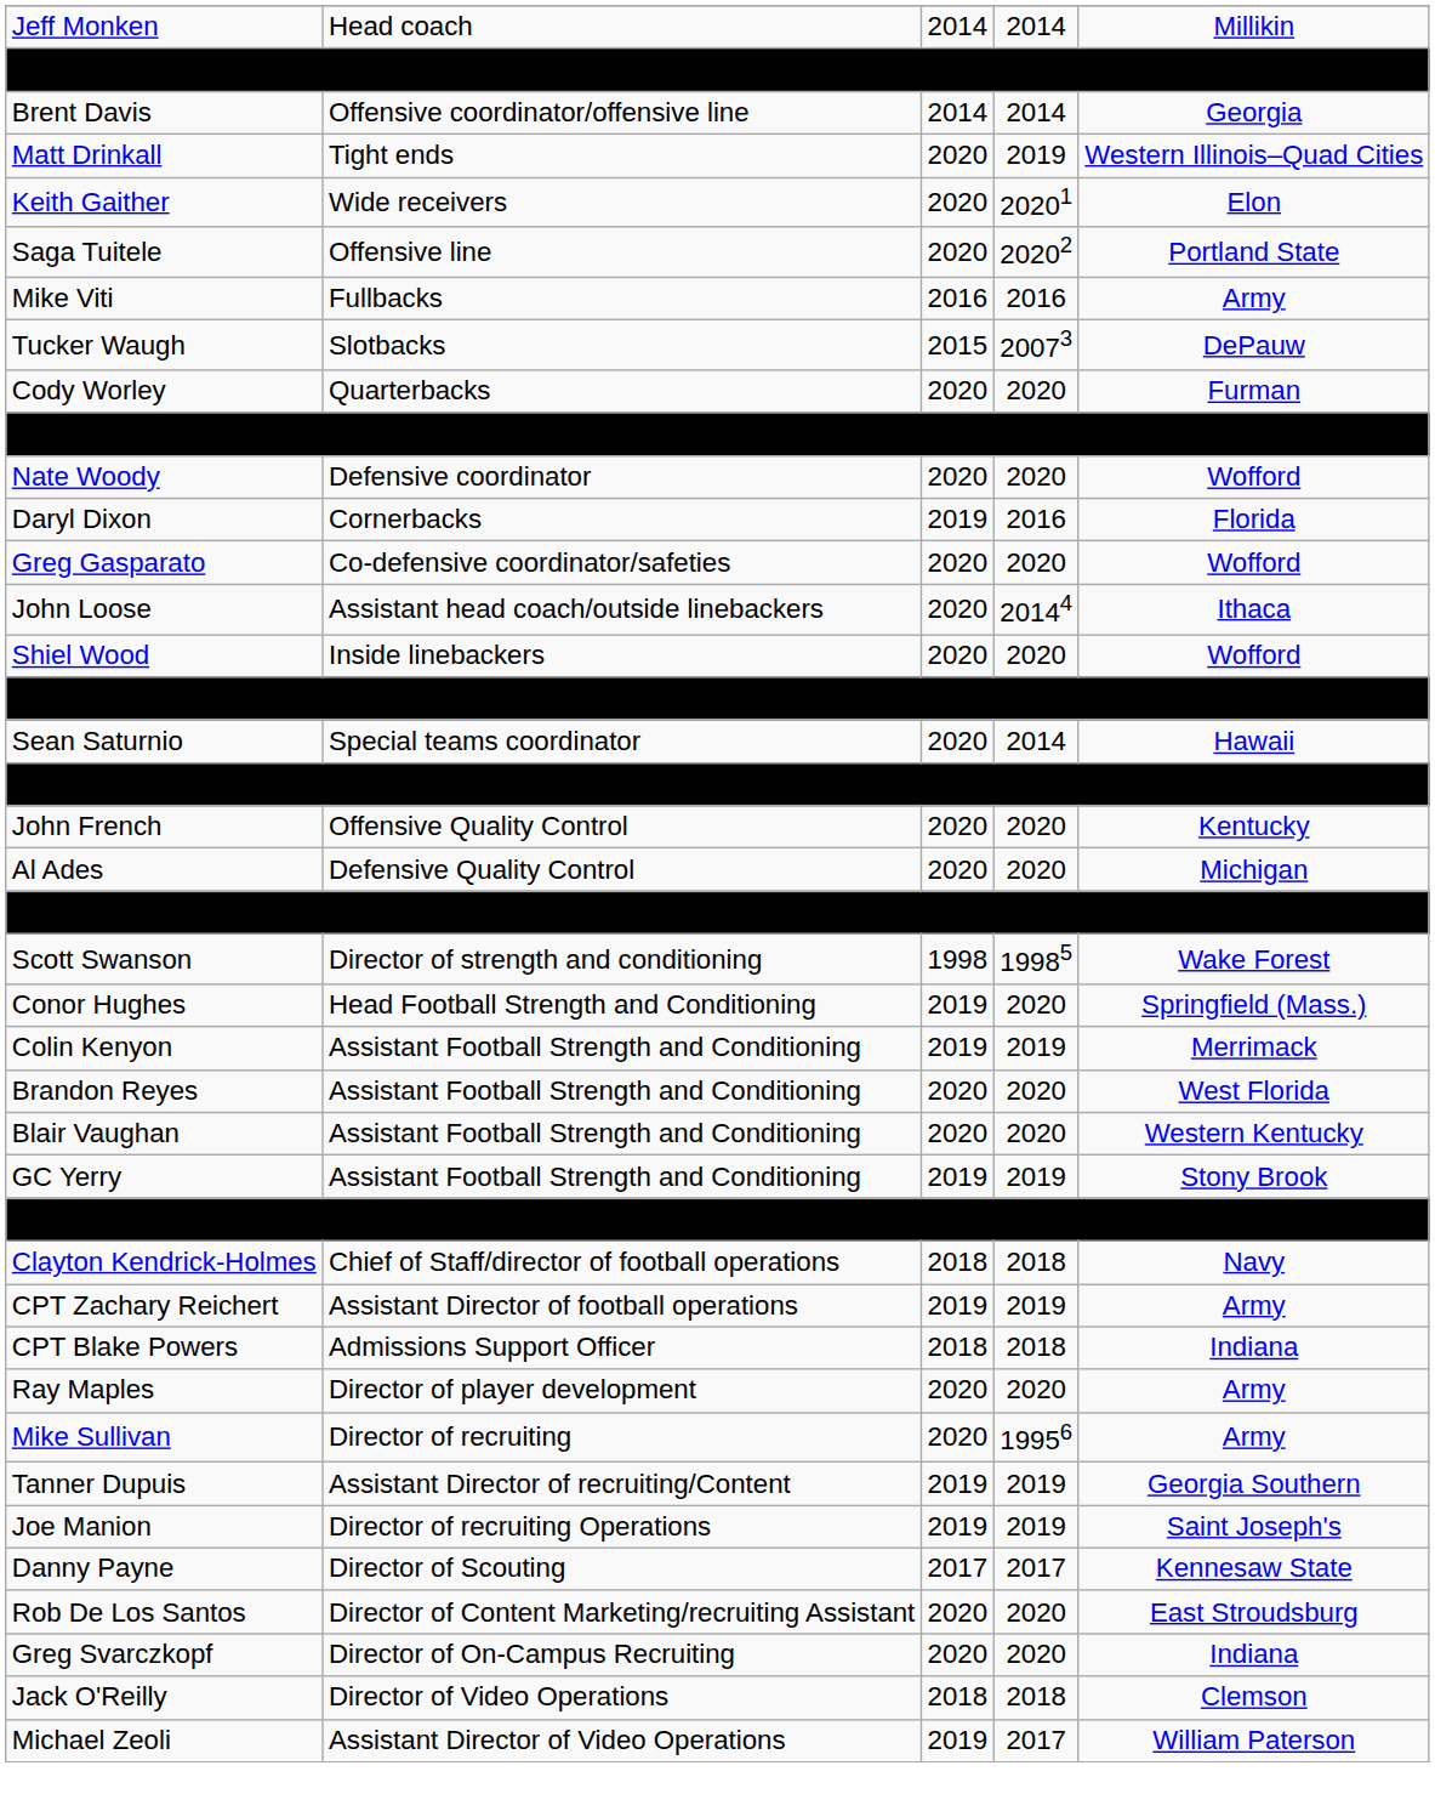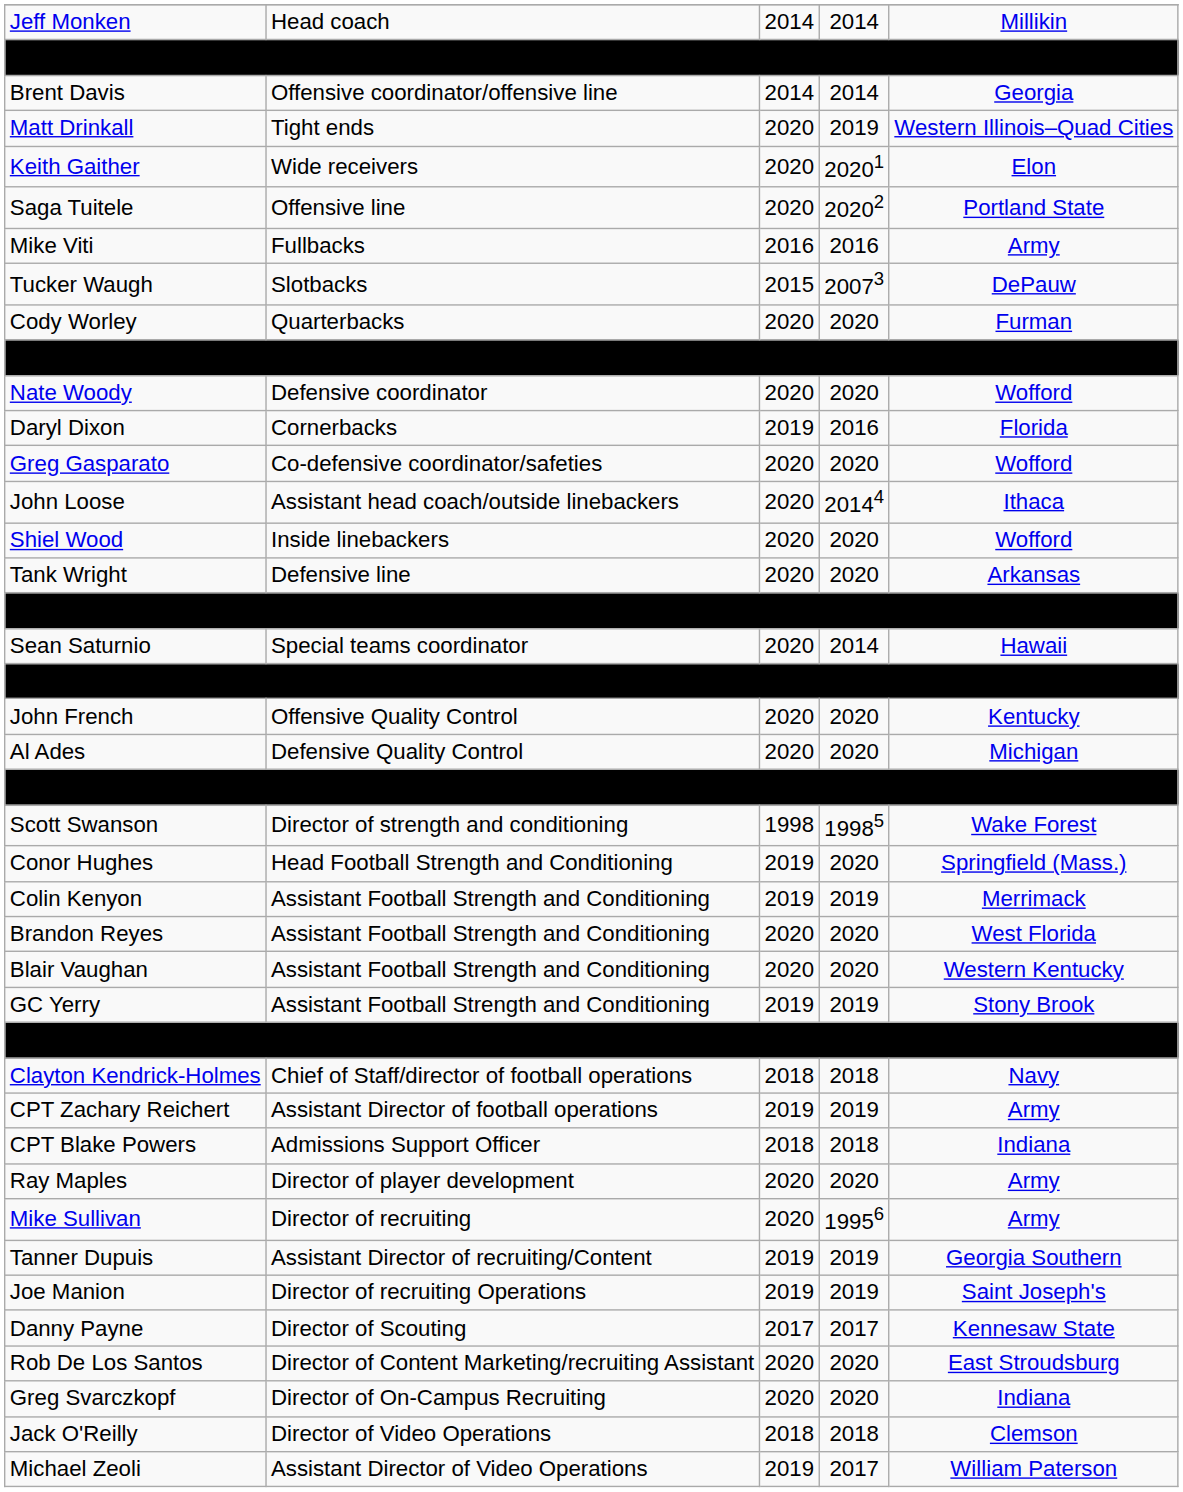 <table class="wikitable">
 <tr>
 </tr>
 <tr>
 <td><a href='#'>Jeff Monken</a></td>
 <td>Head coach</td>
 <td align=center>2014</td>
 <td align=center>2014</td>
 <td align=center><a href='#'>Millikin</a></td>
 </tr>
 <tr>
 <td colspan="5" style="background:#000000; text-align: center"><span><strong>Offensive staff</strong></span></td>
 </tr>
 <tr>
 <td>Brent Davis</td>
 <td>Offensive coordinator/offensive line</td>
 <td align=center>2014</td>
 <td align=center>2014</td>
 <td align=center><a href='#'>Georgia</a></td>
 </tr>
 <tr>
 <td><a href='#'>Matt Drinkall</a></td>
 <td>Tight ends</td>
 <td align=center>2020</td>
 <td align=center>2019</td>
 <td align=center><a href='#'>Western Illinois–Quad Cities</a></td>
 </tr>
 <tr>
 <td><a href='#'>Keith Gaither</a></td>
 <td>Wide receivers</td>
 <td align=center>2020</td>
 <td align=center>2020<sup>1</sup></td>
 <td align=center><a href='#'>Elon</a></td>
 </tr>
 <tr>
 <td>Saga Tuitele</td>
 <td>Offensive line</td>
 <td align=center>2020</td>
 <td align=center>2020<sup>2</sup></td>
 <td align=center><a href='#'>Portland State</a></td>
 </tr>
 <tr>
 <td>Mike Viti</td>
 <td>Fullbacks</td>
 <td align=center>2016</td>
 <td align=center>2016</td>
 <td align=center><a href='#'>Army</a></td>
 </tr>
 <tr>
 <td>Tucker Waugh</td>
 <td>Slotbacks</td>
 <td align=center>2015</td>
 <td align=center>2007<sup>3</sup></td>
 <td align=center><a href='#'>DePauw</a></td>
 </tr>
 <tr>
 <td>Cody Worley</td>
 <td>Quarterbacks</td>
 <td align=center>2020</td>
 <td align=center>2020</td>
 <td align=center><a href='#'>Furman</a></td>
 </tr>
 <tr>
 <td colspan="5" style="background:#000000; text-align: center"><span><strong>Defensive staff</strong></span></td>
 </tr>
 <tr>
 <td><a href='#'>Nate Woody</a></td>
 <td>Defensive coordinator</td>
 <td align=center>2020</td>
 <td align=center>2020</td>
 <td align=center><a href='#'>Wofford</a></td>
 </tr>
 <tr>
 <td>Daryl Dixon</td>
 <td>Cornerbacks</td>
 <td align=center>2019</td>
 <td align=center>2016</td>
 <td align=center><a href='#'>Florida</a></td>
 </tr>
 <tr>
 <td><a href='#'>Greg Gasparato</a></td>
 <td>Co-defensive coordinator/safeties</td>
 <td align=center>2020</td>
 <td align=center>2020</td>
 <td align=center><a href='#'>Wofford</a></td>
 </tr>
 <tr>
 <td>John Loose</td>
 <td>Assistant head coach/outside linebackers</td>
 <td align=center>2020</td>
 <td align=center>2014<sup>4</sup></td>
 <td align=center><a href='#'>Ithaca</a></td>
 </tr>
 <tr>
 <td><a href='#'>Shiel Wood</a></td>
 <td>Inside linebackers</td>
 <td align=center>2020</td>
 <td align=center>2020</td>
 <td align=center><a href='#'>Wofford</a></td>
+</tr>
+<tr>
+<td>Tank Wright</td>
+<td>Defensive line</td>
+<td align=center>2020</td>
+<td align=center>2020</td>
+<td align=center><a href='#'>Arkansas</a></td>
 </tr>
 <tr>
 <td colspan="5" style="background:#000000; text-align: center"><span><strong>Special teams staff</strong></span></td>
 </tr>
 <tr>
 <td>Sean Saturnio</td>
 <td>Special teams coordinator</td>
 <td align=center>2020</td>
 <td align=center>2014</td>
 <td align=center><a href='#'>Hawaii</a></td>
 </tr>
 <tr>
 <td colspan="5" style="background:#000000; text-align: center"><span><strong>Quality control staff</strong></span></td>
 </tr>
 <tr>
 <td>John French</td>
 <td>Offensive Quality Control</td>
 <td align=center>2020</td>
 <td align=center>2020</td>
 <td align=center><a href='#'>Kentucky</a></td>
 </tr>
 <tr>
 <td>Al Ades</td>
 <td>Defensive Quality Control</td>
 <td align=center>2020</td>
 <td align=center>2020</td>
 <td align=center><a href='#'>Michigan</a></td>
 </tr>
 <tr>
 <td colspan="5" style="background:#000000; text-align: center"><span><strong>Strength and conditioning staff</strong></span></td>
 </tr>
 <tr>
 <td>Scott Swanson</td>
 <td>Director of strength and conditioning</td>
 <td align=center>1998</td>
 <td align=center>1998<sup>5</sup></td>
 <td align=center><a href='#'>Wake Forest</a></td>
 </tr>
 <tr>
 <td>Conor Hughes</td>
 <td>Head Football Strength and Conditioning</td>
 <td align=center>2019</td>
 <td align=center>2020</td>
 <td align=center><a href='#'>Springfield (Mass.)</a></td>
 </tr>
 <tr>
 <td>Colin Kenyon</td>
 <td>Assistant Football Strength and Conditioning</td>
 <td align=center>2019</td>
 <td align=center>2019</td>
 <td align=center><a href='#'>Merrimack</a></td>
 </tr>
 <tr>
 <td>Brandon Reyes</td>
 <td>Assistant Football Strength and Conditioning</td>
 <td align=center>2020</td>
 <td align=center>2020</td>
 <td align=center><a href='#'>West Florida</a></td>
 </tr>
 <tr>
 <td>Blair Vaughan</td>
 <td>Assistant Football Strength and Conditioning</td>
 <td align=center>2020</td>
 <td align=center>2020</td>
 <td align=center><a href='#'>Western Kentucky</a></td>
 </tr>
 <tr>
 <td>GC Yerry</td>
 <td>Assistant Football Strength and Conditioning</td>
 <td align=center>2019</td>
 <td align=center>2019</td>
 <td align=center><a href='#'>Stony Brook</a></td>
 </tr>
 <tr>
 <td colspan="5" style="background:#000000; text-align: center"><span><strong>Support staff</strong></span></td>
 </tr>
 <tr>
 <td><a href='#'>Clayton Kendrick-Holmes</a></td>
 <td>Chief of Staff/director of football operations</td>
 <td align=center>2018</td>
 <td align=center>2018</td>
 <td align=center><a href='#'>Navy</a></td>
 </tr>
 <tr>
 <td>CPT Zachary Reichert</td>
 <td>Assistant Director of football operations</td>
 <td align=center>2019</td>
 <td align=center>2019</td>
 <td align=center><a href='#'>Army</a></td>
 </tr>
 <tr>
 <td>CPT Blake Powers</td>
 <td>Admissions Support Officer</td>
 <td align=center>2018</td>
 <td align=center>2018</td>
 <td align=center><a href='#'>Indiana</a></td>
 </tr>
 <tr>
 <td>Ray Maples</td>
 <td>Director of player development</td>
 <td align=center>2020</td>
 <td align=center>2020</td>
 <td align=center><a href='#'>Army</a></td>
 </tr>
 <tr>
 <td><a href='#'>Mike Sullivan</a></td>
 <td>Director of recruiting</td>
 <td align=center>2020</td>
 <td align=center>1995<sup>6</sup></td>
 <td align=center><a href='#'>Army</a></td>
 </tr>
 <tr>
 <td>Tanner Dupuis</td>
 <td>Assistant Director of recruiting/Content</td>
 <td align=center>2019</td>
 <td align=center>2019</td>
 <td align=center><a href='#'>Georgia Southern</a></td>
 </tr>
 <tr>
 <td>Joe Manion</td>
 <td>Director of recruiting Operations</td>
 <td align=center>2019</td>
 <td align=center>2019</td>
 <td align=center><a href='#'>Saint Joseph's</a></td>
 </tr>
 <tr>
 <td>Danny Payne</td>
 <td>Director of Scouting</td>
 <td align=center>2017</td>
 <td align=center>2017</td>
 <td align=center><a href='#'>Kennesaw State</a></td>
 </tr>
 <tr>
 <td>Rob De Los Santos</td>
 <td>Director of Content Marketing/recruiting Assistant</td>
 <td align=center>2020</td>
 <td align=center>2020</td>
 <td align=center><a href='#'>East Stroudsburg</a></td>
 </tr>
 <tr>
 <td>Greg Svarczkopf</td>
 <td>Director of On-Campus Recruiting</td>
 <td align=center>2020</td>
 <td align=center>2020</td>
 <td align=center><a href='#'>Indiana</a></td>
 </tr>
 <tr>
 <td>Jack O'Reilly</td>
 <td>Director of Video Operations</td>
 <td align=center>2018</td>
 <td align=center>2018</td>
 <td align=center><a href='#'>Clemson</a></td>
 </tr>
 <tr>
 <td>Michael Zeoli</td>
 <td>Assistant Director of Video Operations</td>
 <td align=center>2019</td>
 <td align=center>2017</td>
 <td align=center><a href='#'>William Paterson</a></td>
 </tr>
 </table>
